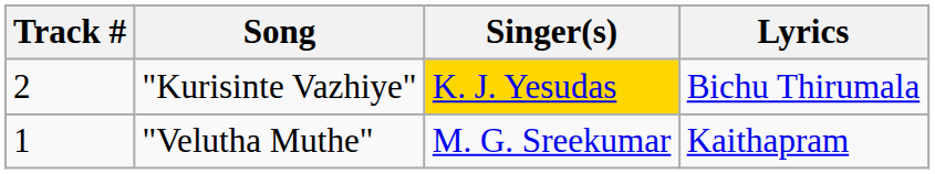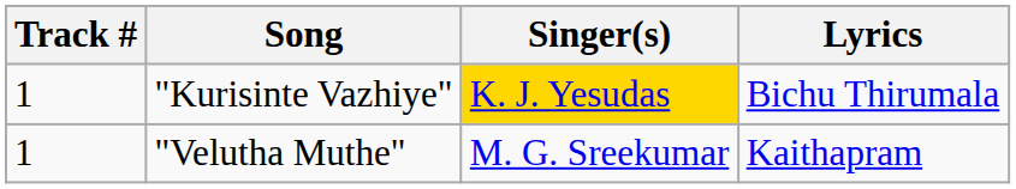 <table class="wikitable">
 <tr>
 <th>Track #</th>
 <th>Song</th>
 <th>Singer(s)</th>
 <th>Lyrics</th>
 </tr>
 <tr>
-<td>2</td>
+<td>1</td>
 <td>"Kurisinte Vazhiye"</td>
 <td style="background: gold;"><a href='#'>K. J. Yesudas</a></td>
 <td><a href='#'>Bichu Thirumala</a></td>
 </tr>
 <tr>
 <td>1</td>
 <td>"Velutha Muthe"</td>
 <td><a href='#'>M. G. Sreekumar</a></td>
 <td><a href='#'>Kaithapram</a></td>
 </tr>
 </table>
